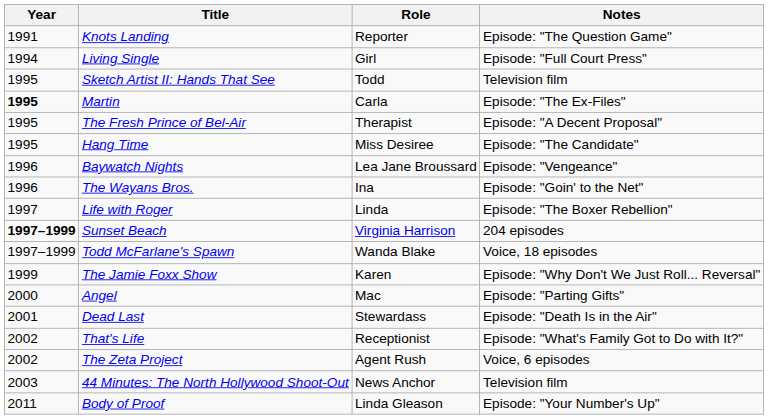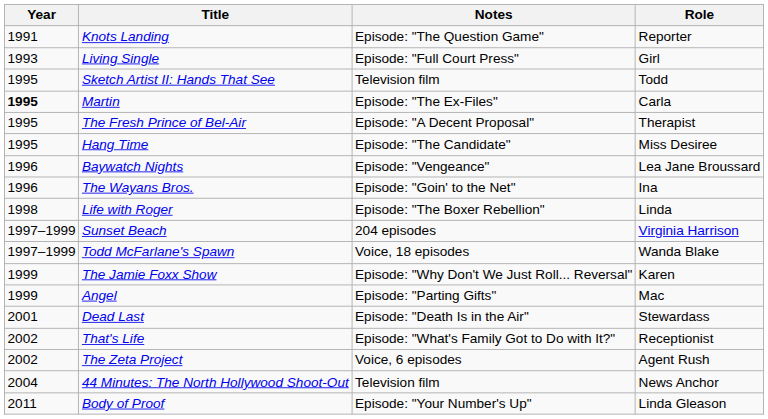 <table class="wikitable sortable">
 <tr>
 <th>Year</th>
 <th>Title</th>
+<th>Notes</th>
 <th>Role</th>
-<th>Notes</th>
 </tr>
 <tr>
 <td>1991</td>
 <td><em><a href='#'>Knots Landing</a></em></td>
+<td>Episode: "The Question Game"</td>
 <td>Reporter</td>
-<td>Episode: "The Question Game"</td>
 </tr>
 <tr>
-<td>1994</td>
+<td>1993</td>
 <td><em><a href='#'>Living Single</a></em></td>
+<td>Episode: "Full Court Press"</td>
 <td>Girl</td>
-<td>Episode: "Full Court Press"</td>
 </tr>
 <tr>
 <td>1995</td>
 <td><em><a href='#'>Sketch Artist II: Hands That See</a></em></td>
+<td>Television film</td>
 <td>Todd</td>
-<td>Television film</td>
 </tr>
 <tr>
 <td><strong>1995</strong></td>
 <td><em><a href='#'>Martin</a></em></td>
+<td>Episode: "The Ex-Files"</td>
 <td>Carla</td>
-<td>Episode: "The Ex-Files"</td>
 </tr>
 <tr>
 <td>1995</td>
 <td><em><a href='#'>The Fresh Prince of Bel-Air</a></em></td>
+<td>Episode: "A Decent Proposal"</td>
 <td>Therapist</td>
-<td>Episode: "A Decent Proposal"</td>
 </tr>
 <tr>
 <td>1995</td>
 <td><em><a href='#'>Hang Time</a></em></td>
+<td>Episode: "The Candidate"</td>
 <td>Miss Desiree</td>
-<td>Episode: "The Candidate"</td>
 </tr>
 <tr>
 <td>1996</td>
 <td><em><a href='#'>Baywatch Nights</a></em></td>
+<td>Episode: "Vengeance"</td>
 <td>Lea Jane Broussard</td>
-<td>Episode: "Vengeance"</td>
 </tr>
 <tr>
 <td>1996</td>
 <td><em><a href='#'>The Wayans Bros.</a></em></td>
+<td>Episode: "Goin' to the Net"</td>
 <td>Ina</td>
-<td>Episode: "Goin' to the Net"</td>
 </tr>
 <tr>
-<td>1997</td>
+<td>1998</td>
 <td><em><a href='#'>Life with Roger</a></em></td>
+<td>Episode: "The Boxer Rebellion"</td>
 <td>Linda</td>
-<td>Episode: "The Boxer Rebellion"</td>
 </tr>
 <tr>
-<td><strong>1997–1999</strong></td>
+<td>1997–1999</td>
 <td><em><a href='#'>Sunset Beach</a></em></td>
+<td>204 episodes</td>
 <td><a href='#'>Virginia Harrison</a></td>
-<td>204 episodes</td>
 </tr>
 <tr>
 <td>1997–1999</td>
 <td><em><a href='#'>Todd McFarlane's Spawn</a></em></td>
+<td>Voice, 18 episodes</td>
 <td>Wanda Blake</td>
-<td>Voice, 18 episodes</td>
 </tr>
 <tr>
 <td>1999</td>
 <td><em><a href='#'>The Jamie Foxx Show</a></em></td>
+<td>Episode: "Why Don't We Just Roll... Reversal"</td>
 <td>Karen</td>
-<td>Episode: "Why Don't We Just Roll... Reversal"</td>
 </tr>
 <tr>
-<td>2000</td>
+<td>1999</td>
 <td><em><a href='#'>Angel</a></em></td>
+<td>Episode: "Parting Gifts"</td>
 <td>Mac</td>
-<td>Episode: "Parting Gifts"</td>
 </tr>
 <tr>
 <td>2001</td>
 <td><em><a href='#'>Dead Last</a></em></td>
+<td>Episode: "Death Is in the Air"</td>
 <td>Stewardass</td>
-<td>Episode: "Death Is in the Air"</td>
 </tr>
 <tr>
 <td>2002</td>
 <td><em><a href='#'>That's Life</a></em></td>
+<td>Episode: "What's Family Got to Do with It?"</td>
 <td>Receptionist</td>
-<td>Episode: "What's Family Got to Do with It?"</td>
 </tr>
 <tr>
 <td>2002</td>
 <td><em><a href='#'>The Zeta Project</a></em></td>
+<td>Voice, 6 episodes</td>
 <td>Agent Rush</td>
-<td>Voice, 6 episodes</td>
 </tr>
 <tr>
-<td>2003</td>
+<td>2004</td>
 <td><em><a href='#'>44 Minutes: The North Hollywood Shoot-Out</a></em></td>
+<td>Television film</td>
 <td>News Anchor</td>
-<td>Television film</td>
 </tr>
 <tr>
 <td>2011</td>
 <td><em><a href='#'>Body of Proof</a></em></td>
+<td>Episode: "Your Number's Up"</td>
 <td>Linda Gleason</td>
-<td>Episode: "Your Number's Up"</td>
 </tr>
 </table>
